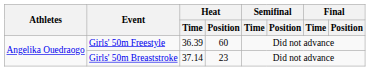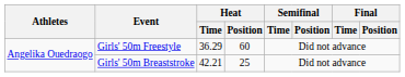 <table class="wikitable" border="1" style="font-size:90%">
 <tr>
 <th rowspan=2>Athletes</th>
 <th rowspan=2>Event</th>
 <th colspan=2>Heat</th>
 <th colspan=2>Semifinal</th>
 <th colspan=2>Final</th>
 </tr>
 <tr>
 <th>Time</th>
 <th>Position</th>
 <th>Time</th>
 <th>Position</th>
 <th>Time</th>
 <th>Position</th>
 </tr>
 <tr>
 <td rowspan=2><a href='#'>Angelika Ouedraogo</a></td>
 <td><a href='#'>Girls' 50m Freestyle</a></td>
-<td align=center>36.39</td>
+<td align=center>36.29</td>
 <td align=center>60</td>
 <td colspan="4" align=center>Did not advance</td>
 </tr>
 <tr>
 <td><a href='#'>Girls' 50m Breaststroke</a></td>
-<td align=center>37.14</td>
-<td align=center>23</td>
+<td align=center>42.21</td>
+<td align=center>25</td>
 <td colspan="4" align=center>Did not advance</td>
 </tr>
 </table>
